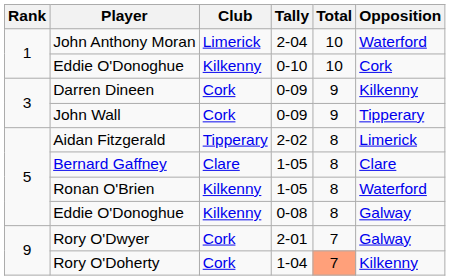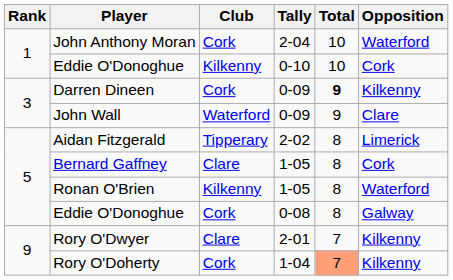 <table class="wikitable">
 <tr>
 <th>Rank</th>
 <th>Player</th>
 <th>Club</th>
 <th>Tally</th>
 <th>Total</th>
 <th>Opposition</th>
 </tr>
 <tr>
 <td rowspan="2" style="text-align:center;">1</td>
 <td>John Anthony Moran</td>
-<td><a href='#'>Limerick</a></td>
+<td><a href='#'>Cork</a></td>
 <td align=center>2-04</td>
 <td align=center>10</td>
 <td><a href='#'>Waterford</a></td>
 </tr>
 <tr>
 <td>Eddie O'Donoghue</td>
 <td><a href='#'>Kilkenny</a></td>
 <td align=center>0-10</td>
 <td align=center>10</td>
 <td><a href='#'>Cork</a></td>
 </tr>
 <tr>
 <td rowspan="2" style="text-align:center;">3</td>
 <td>Darren Dineen</td>
 <td><a href='#'>Cork</a></td>
 <td align=center>0-09</td>
-<td align=center>9</td>
+<td align=center><strong>9</strong></td>
 <td><a href='#'>Kilkenny</a></td>
 </tr>
 <tr>
 <td>John Wall</td>
-<td><a href='#'>Cork</a></td>
+<td><a href='#'>Waterford</a></td>
 <td align=center>0-09</td>
 <td align=center>9</td>
-<td><a href='#'>Tipperary</a></td>
+<td><a href='#'>Clare</a></td>
 </tr>
 <tr>
 <td rowspan="4" style="text-align:center;">5</td>
 <td>Aidan Fitzgerald</td>
 <td><a href='#'>Tipperary</a></td>
 <td align=center>2-02</td>
 <td align=center>8</td>
 <td><a href='#'>Limerick</a></td>
 </tr>
 <tr>
 <td><a href='#'>Bernard Gaffney</a></td>
 <td><a href='#'>Clare</a></td>
 <td align=center>1-05</td>
 <td align=center>8</td>
-<td><a href='#'>Clare</a></td>
+<td><a href='#'>Cork</a></td>
 </tr>
 <tr>
 <td>Ronan O'Brien</td>
 <td><a href='#'>Kilkenny</a></td>
 <td align=center>1-05</td>
 <td align=center>8</td>
 <td><a href='#'>Waterford</a></td>
 </tr>
 <tr>
 <td>Eddie O'Donoghue</td>
-<td><a href='#'>Kilkenny</a></td>
+<td><a href='#'>Cork</a></td>
 <td align=center>0-08</td>
 <td align=center>8</td>
 <td><a href='#'>Galway</a></td>
 </tr>
 <tr>
 <td rowspan="2" style="text-align:center;">9</td>
 <td>Rory O'Dwyer</td>
-<td><a href='#'>Cork</a></td>
+<td><a href='#'>Clare</a></td>
 <td align=center>2-01</td>
 <td align=center>7</td>
-<td><a href='#'>Galway</a></td>
+<td><a href='#'>Kilkenny</a></td>
 </tr>
 <tr>
 <td>Rory O'Doherty</td>
 <td><a href='#'>Cork</a></td>
 <td align=center>1-04</td>
 <td align=center style="background: lightsalmon;">7</td>
 <td><a href='#'>Kilkenny</a></td>
 </tr>
 </table>
